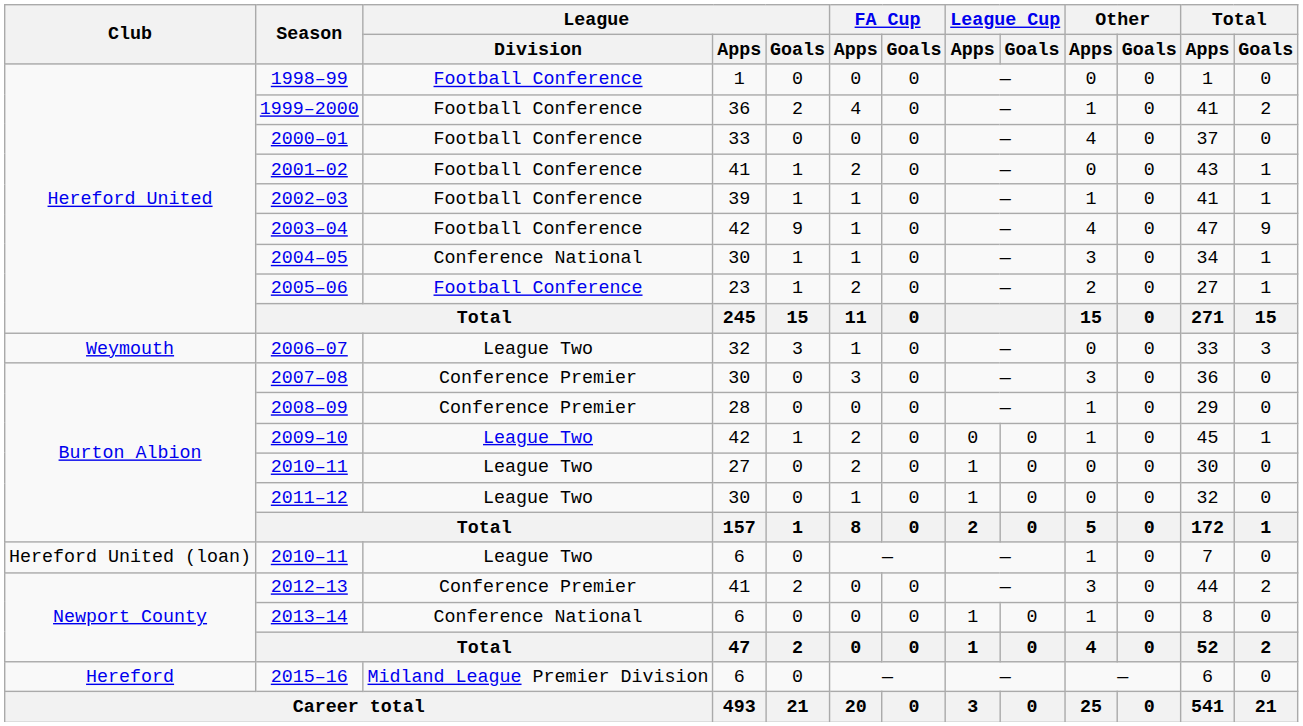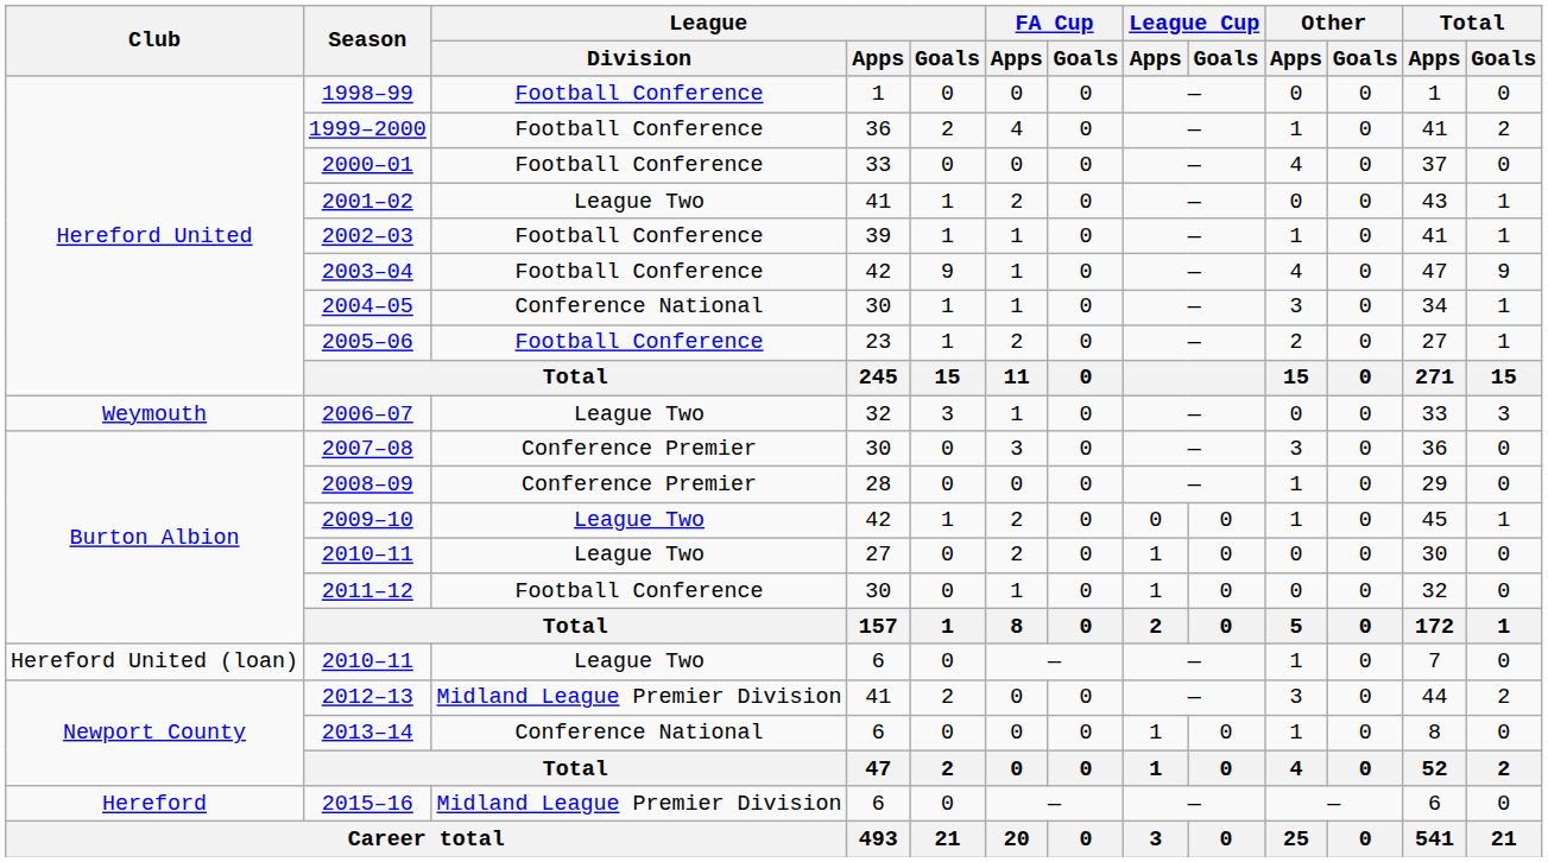 <table class="wikitable" style="text-align:center">
 <tr>
 <th rowspan="2">Club</th>
 <th rowspan="2">Season</th>
 <th colspan="3">League</th>
 <th colspan="2"><a href='#'>FA Cup</a></th>
 <th colspan="2"><a href='#'>League Cup</a></th>
 <th colspan="2">Other</th>
 <th colspan="2">Total</th>
 </tr>
 <tr>
 <th>Division</th>
 <th>Apps</th>
 <th>Goals</th>
 <th>Apps</th>
 <th>Goals</th>
 <th>Apps</th>
 <th>Goals</th>
 <th>Apps</th>
 <th>Goals</th>
 <th>Apps</th>
 <th>Goals</th>
 </tr>
 <tr>
 <td rowspan="9"><a href='#'>Hereford United</a></td>
 <td><a href='#'>1998–99</a></td>
 <td><a href='#'>Football Conference</a></td>
 <td>1</td>
 <td>0</td>
 <td>0</td>
 <td>0</td>
 <td colspan="2">—</td>
 <td>0</td>
 <td>0</td>
 <td>1</td>
 <td>0</td>
 </tr>
 <tr>
 <td><a href='#'>1999–2000</a></td>
 <td>Football Conference</td>
 <td>36</td>
 <td>2</td>
 <td>4</td>
 <td>0</td>
 <td colspan="2">—</td>
 <td>1</td>
 <td>0</td>
 <td>41</td>
 <td>2</td>
 </tr>
 <tr>
 <td><a href='#'>2000–01</a></td>
 <td>Football Conference</td>
 <td>33</td>
 <td>0</td>
 <td>0</td>
 <td>0</td>
 <td colspan="2">—</td>
 <td>4</td>
 <td>0</td>
 <td>37</td>
 <td>0</td>
 </tr>
 <tr>
 <td><a href='#'>2001–02</a></td>
-<td>Football Conference</td>
+<td>League Two</td>
 <td>41</td>
 <td>1</td>
 <td>2</td>
 <td>0</td>
 <td colspan="2">—</td>
 <td>0</td>
 <td>0</td>
 <td>43</td>
 <td>1</td>
 </tr>
 <tr>
 <td><a href='#'>2002–03</a></td>
 <td>Football Conference</td>
 <td>39</td>
 <td>1</td>
 <td>1</td>
 <td>0</td>
 <td colspan="2">—</td>
 <td>1</td>
 <td>0</td>
 <td>41</td>
 <td>1</td>
 </tr>
 <tr>
 <td><a href='#'>2003–04</a></td>
 <td>Football Conference</td>
 <td>42</td>
 <td>9</td>
 <td>1</td>
 <td>0</td>
 <td colspan="2">—</td>
 <td>4</td>
 <td>0</td>
 <td>47</td>
 <td>9</td>
 </tr>
 <tr>
 <td><a href='#'>2004–05</a></td>
 <td>Conference National</td>
 <td>30</td>
 <td>1</td>
 <td>1</td>
 <td>0</td>
 <td colspan="2">—</td>
 <td>3</td>
 <td>0</td>
 <td>34</td>
 <td>1</td>
 </tr>
 <tr>
 <td><a href='#'>2005–06</a></td>
 <td><a href='#'>Football Conference</a></td>
 <td>23</td>
 <td>1</td>
 <td>2</td>
 <td>0</td>
 <td colspan="2">—</td>
 <td>2</td>
 <td>0</td>
 <td>27</td>
 <td>1</td>
 </tr>
 <tr>
 <th colspan="2">Total</th>
 <th>245</th>
 <th>15</th>
 <th>11</th>
 <th>0</th>
 <th colspan="2"></th>
 <th>15</th>
 <th>0</th>
 <th>271</th>
 <th>15</th>
 </tr>
 <tr>
 <td><a href='#'>Weymouth</a></td>
 <td><a href='#'>2006–07</a></td>
 <td>League Two</td>
 <td>32</td>
 <td>3</td>
 <td>1</td>
 <td>0</td>
 <td colspan="2">—</td>
 <td>0</td>
 <td>0</td>
 <td>33</td>
 <td>3</td>
 </tr>
 <tr>
 <td rowspan="6"><a href='#'>Burton Albion</a></td>
 <td><a href='#'>2007–08</a></td>
 <td>Conference Premier</td>
 <td>30</td>
 <td>0</td>
 <td>3</td>
 <td>0</td>
 <td colspan="2">—</td>
 <td>3</td>
 <td>0</td>
 <td>36</td>
 <td>0</td>
 </tr>
 <tr>
 <td><a href='#'>2008–09</a></td>
 <td>Conference Premier</td>
 <td>28</td>
 <td>0</td>
 <td>0</td>
 <td>0</td>
 <td colspan="2">—</td>
 <td>1</td>
 <td>0</td>
 <td>29</td>
 <td>0</td>
 </tr>
 <tr>
 <td><a href='#'>2009–10</a></td>
 <td><a href='#'>League Two</a></td>
 <td>42</td>
 <td>1</td>
 <td>2</td>
 <td>0</td>
 <td>0</td>
 <td>0</td>
 <td>1</td>
 <td>0</td>
 <td>45</td>
 <td>1</td>
 </tr>
 <tr>
 <td><a href='#'>2010–11</a></td>
 <td>League Two</td>
 <td>27</td>
 <td>0</td>
 <td>2</td>
 <td>0</td>
 <td>1</td>
 <td>0</td>
 <td>0</td>
 <td>0</td>
 <td>30</td>
 <td>0</td>
 </tr>
 <tr>
 <td><a href='#'>2011–12</a></td>
-<td>League Two</td>
+<td>Football Conference</td>
 <td>30</td>
 <td>0</td>
 <td>1</td>
 <td>0</td>
 <td>1</td>
 <td>0</td>
 <td>0</td>
 <td>0</td>
 <td>32</td>
 <td>0</td>
 </tr>
 <tr>
 <th colspan="2">Total</th>
 <th>157</th>
 <th>1</th>
 <th>8</th>
 <th>0</th>
 <th>2</th>
 <th>0</th>
 <th>5</th>
 <th>0</th>
 <th>172</th>
 <th>1</th>
 </tr>
 <tr>
 <td>Hereford United (loan)</td>
 <td><a href='#'>2010–11</a></td>
 <td>League Two</td>
 <td>6</td>
 <td>0</td>
 <td colspan="2">—</td>
 <td colspan="2">—</td>
 <td>1</td>
 <td>0</td>
 <td>7</td>
 <td>0</td>
 </tr>
 <tr>
 <td rowspan="3"><a href='#'>Newport County</a></td>
 <td><a href='#'>2012–13</a></td>
-<td>Conference Premier</td>
+<td><a href='#'>Midland League</a> Premier Division</td>
 <td>41</td>
 <td>2</td>
 <td>0</td>
 <td>0</td>
 <td colspan="2">—</td>
 <td>3</td>
 <td>0</td>
 <td>44</td>
 <td>2</td>
 </tr>
 <tr>
 <td><a href='#'>2013–14</a></td>
 <td>Conference National</td>
 <td>6</td>
 <td>0</td>
 <td>0</td>
 <td>0</td>
 <td>1</td>
 <td>0</td>
 <td>1</td>
 <td>0</td>
 <td>8</td>
 <td>0</td>
 </tr>
 <tr>
 <th colspan="2">Total</th>
 <th>47</th>
 <th>2</th>
 <th>0</th>
 <th>0</th>
 <th>1</th>
 <th>0</th>
 <th>4</th>
 <th>0</th>
 <th>52</th>
 <th>2</th>
 </tr>
 <tr>
 <td><a href='#'>Hereford</a></td>
 <td><a href='#'>2015–16</a></td>
 <td><a href='#'>Midland League</a> Premier Division</td>
 <td>6</td>
 <td>0</td>
 <td colspan="2">—</td>
 <td colspan="2">—</td>
 <td colspan="2">—</td>
 <td>6</td>
 <td>0</td>
 </tr>
 <tr>
 <th colspan="3">Career total</th>
 <th>493</th>
 <th>21</th>
 <th>20</th>
 <th>0</th>
 <th>3</th>
 <th>0</th>
 <th>25</th>
 <th>0</th>
 <th>541</th>
 <th>21</th>
 </tr>
 </table>
